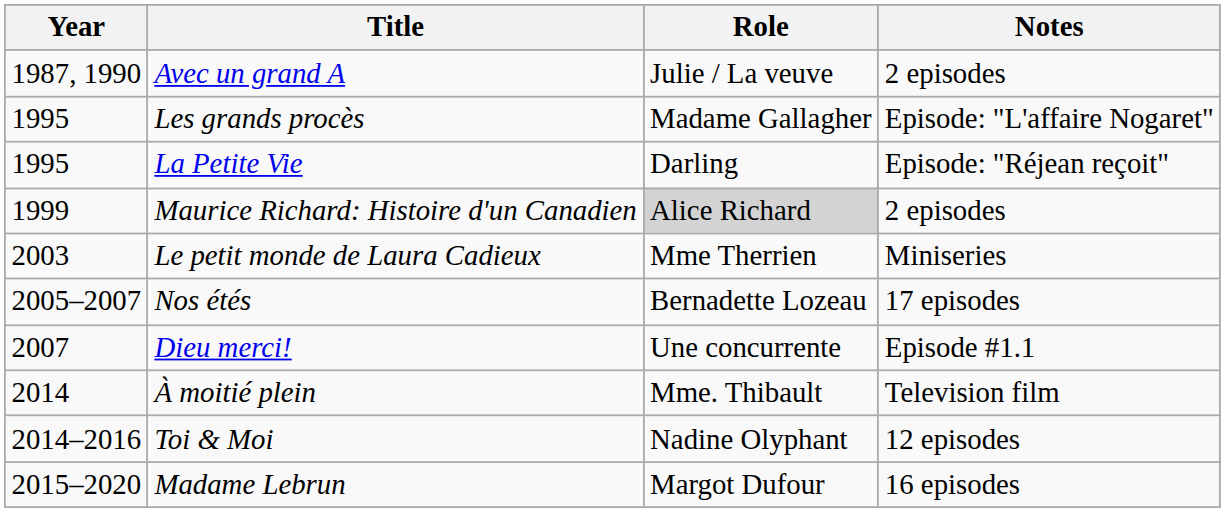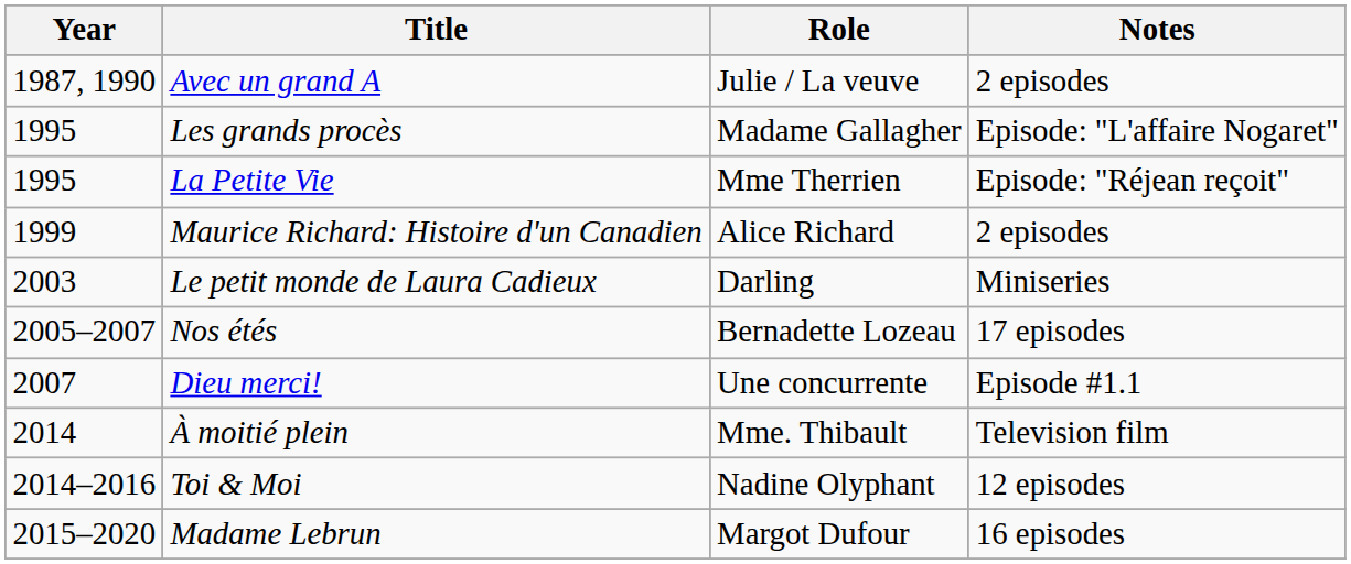 <table class="wikitable sortable">
 <tr>
 <th>Year</th>
 <th>Title</th>
 <th>Role</th>
 <th>Notes</th>
 </tr>
 <tr>
 <td>1987, 1990</td>
 <td><em><a href='#'>Avec un grand A</a></em></td>
 <td>Julie / La veuve</td>
 <td>2 episodes</td>
 </tr>
 <tr>
 <td>1995</td>
 <td><em>Les grands procès</em></td>
 <td>Madame Gallagher</td>
 <td>Episode: "L'affaire Nogaret"</td>
 </tr>
 <tr>
 <td>1995</td>
 <td><em><a href='#'>La Petite Vie</a></em></td>
-<td>Darling</td>
+<td>Mme Therrien</td>
 <td>Episode: "Réjean reçoit"</td>
 </tr>
 <tr>
 <td>1999</td>
 <td><em>Maurice Richard: Histoire d'un Canadien</em></td>
-<td style="background: lightgrey;">Alice Richard</td>
+<td>Alice Richard</td>
 <td>2 episodes</td>
 </tr>
 <tr>
 <td>2003</td>
 <td><em>Le petit monde de Laura Cadieux</em></td>
-<td>Mme Therrien</td>
+<td>Darling</td>
 <td>Miniseries</td>
 </tr>
 <tr>
 <td>2005–2007</td>
 <td><em>Nos étés</em></td>
 <td>Bernadette Lozeau</td>
 <td>17 episodes</td>
 </tr>
 <tr>
 <td>2007</td>
 <td><em><a href='#'>Dieu merci!</a></em></td>
 <td>Une concurrente</td>
 <td>Episode #1.1</td>
 </tr>
 <tr>
 <td>2014</td>
 <td><em>À moitié plein</em></td>
 <td>Mme. Thibault</td>
 <td>Television film</td>
 </tr>
 <tr>
 <td>2014–2016</td>
 <td><em>Toi & Moi</em></td>
 <td>Nadine Olyphant</td>
 <td>12 episodes</td>
 </tr>
 <tr>
 <td>2015–2020</td>
 <td><em>Madame Lebrun</em></td>
 <td>Margot Dufour</td>
 <td>16 episodes</td>
 </tr>
 </table>
